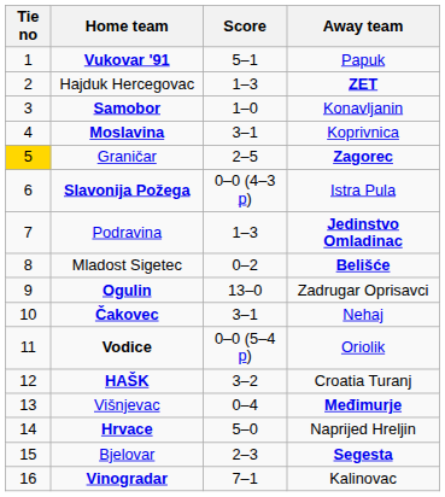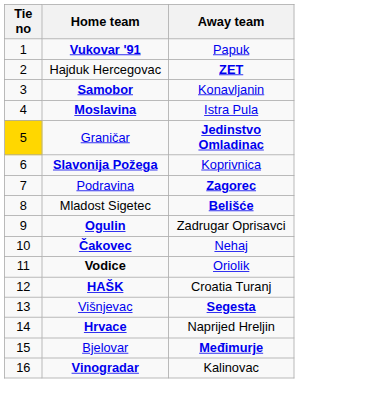 <table class="wikitable" style="text-align: center">
 <tr>
 <th width=40>Tie no</th>
 <th width=150>Home team</th>
-<th width=80>Score</th>
 <th width=150>Away team</th>
 </tr>
 <tr>
 <td>1</td>
 <td><strong><a href='#'>Vukovar '91</a></strong></td>
-<td>5–1</td>
 <td><a href='#'>Papuk</a></td>
 </tr>
 <tr>
 <td>2</td>
 <td>Hajduk Hercegovac</td>
-<td>1–3</td>
 <td><strong><a href='#'>ZET</a></strong></td>
 </tr>
 <tr>
 <td>3</td>
 <td><strong><a href='#'>Samobor</a></strong></td>
-<td>1–0</td>
 <td><a href='#'>Konavljanin</a></td>
 </tr>
 <tr>
 <td>4</td>
 <td><strong><a href='#'>Moslavina</a></strong></td>
-<td>3–1</td>
-<td><a href='#'>Koprivnica</a></td>
+<td><a href='#'>Istra Pula</a></td>
 </tr>
 <tr>
 <td style="background: gold;">5</td>
 <td><a href='#'>Graničar</a></td>
-<td>2–5</td>
-<td><strong><a href='#'>Zagorec</a></strong></td>
+<td><strong><a href='#'>Jedinstvo Omladinac</a></strong></td>
 </tr>
 <tr>
 <td>6</td>
 <td><strong><a href='#'>Slavonija Požega</a></strong></td>
-<td>0–0 (4–3 <a href='#'>p</a>)</td>
-<td><a href='#'>Istra Pula</a></td>
+<td><a href='#'>Koprivnica</a></td>
 </tr>
 <tr>
 <td>7</td>
 <td><a href='#'>Podravina</a></td>
-<td>1–3</td>
-<td><strong><a href='#'>Jedinstvo Omladinac</a></strong></td>
+<td><strong><a href='#'>Zagorec</a></strong></td>
 </tr>
 <tr>
 <td>8</td>
 <td>Mladost Sigetec</td>
-<td>0–2</td>
 <td><strong><a href='#'>Belišće</a></strong></td>
 </tr>
 <tr>
 <td>9</td>
 <td><strong><a href='#'>Ogulin</a></strong></td>
-<td>13–0</td>
 <td>Zadrugar Oprisavci</td>
 </tr>
 <tr>
 <td>10</td>
 <td><strong><a href='#'>Čakovec</a></strong></td>
-<td>3–1</td>
 <td><a href='#'>Nehaj</a></td>
 </tr>
 <tr>
 <td>11</td>
 <td><strong>Vodice</strong></td>
-<td>0–0 (5–4 <a href='#'>p</a>)</td>
 <td><a href='#'>Oriolik</a></td>
 </tr>
 <tr>
 <td>12</td>
 <td><strong><a href='#'>HAŠK</a></strong></td>
-<td>3–2</td>
 <td>Croatia Turanj</td>
 </tr>
 <tr>
 <td>13</td>
 <td><a href='#'>Višnjevac</a></td>
-<td>0–4</td>
-<td><strong><a href='#'>Međimurje</a></strong></td>
+<td><strong><a href='#'>Segesta</a></strong></td>
 </tr>
 <tr>
 <td>14</td>
 <td><strong><a href='#'>Hrvace</a></strong></td>
-<td>5–0</td>
 <td>Naprijed Hreljin</td>
 </tr>
 <tr>
 <td>15</td>
 <td><a href='#'>Bjelovar</a></td>
-<td>2–3</td>
-<td><strong><a href='#'>Segesta</a></strong></td>
+<td><strong><a href='#'>Međimurje</a></strong></td>
 </tr>
 <tr>
 <td>16</td>
 <td><strong><a href='#'>Vinogradar</a></strong></td>
-<td>7–1</td>
 <td>Kalinovac</td>
 </tr>
 </table>
